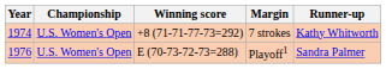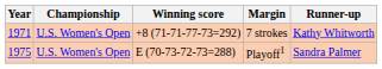 <table class="wikitable">
 <tr>
 <th>Year</th>
 <th>Championship</th>
 <th>Winning score</th>
 <th>Margin</th>
 <th>Runner-up</th>
 </tr>
 <tr style="background:#FBCEB1;">
-<td><a href='#'>1974</a></td>
+<td><a href='#'>1971</a></td>
 <td><a href='#'>U.S. Women's Open</a></td>
 <td>+8 (71-71-77-73=292)</td>
 <td>7 strokes</td>
 <td> <a href='#'>Kathy Whitworth</a></td>
 </tr>
 <tr style="background:#FBCEB1;">
-<td><a href='#'>1976</a></td>
+<td><a href='#'>1975</a></td>
 <td><a href='#'>U.S. Women's Open</a></td>
 <td>E (70-73-72-73=288)</td>
 <td>Playoff<sup>1</sup></td>
 <td> <a href='#'>Sandra Palmer</a></td>
 </tr>
 </table>
